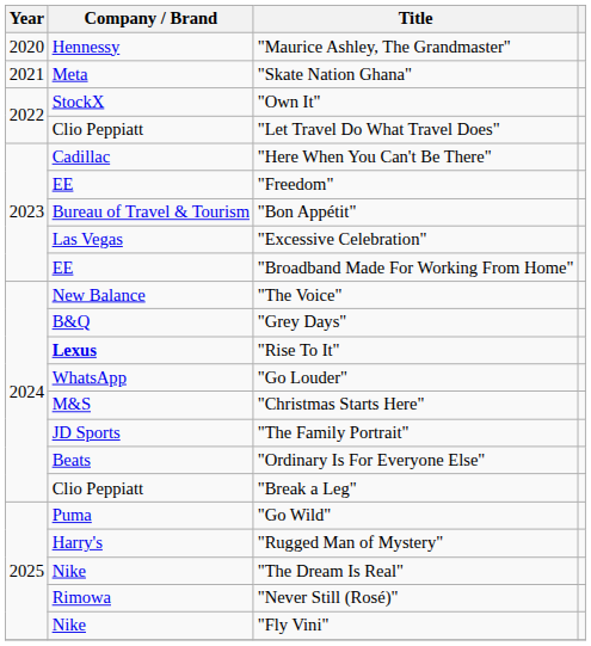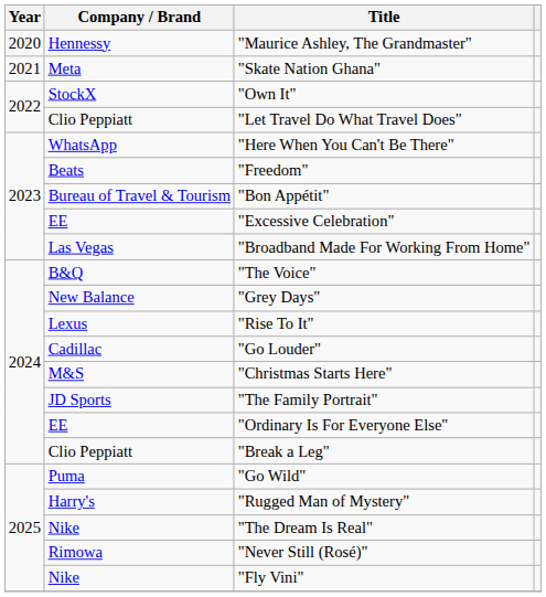 <table class="wikitable style="text-align:center;">
 <tr>
 <th scope="col">Year</th>
 <th scope="col">Company / Brand</th>
 <th scope="col">Title</th>
 <th scope="col" class="unsortable"></th>
 </tr>
 <tr>
 <td rowspan="1">2020</td>
 <td><a href='#'>Hennessy</a></td>
 <td>"Maurice Ashley, The Grandmaster"</td>
 <td style="text-align: center;"></td>
 </tr>
 <tr>
 <td rowspan="1">2021</td>
 <td><a href='#'>Meta</a></td>
 <td>"Skate Nation Ghana"</td>
 <td style="text-align: center;"></td>
 </tr>
 <tr>
 <td rowspan="2">2022</td>
 <td><a href='#'>StockX</a></td>
 <td>"Own It"</td>
 <td style="text-align: center;"></td>
 </tr>
 <tr>
 <td>Clio Peppiatt</td>
 <td>"Let Travel Do What Travel Does"</td>
 <td style="text-align: center;"></td>
 </tr>
 <tr>
 <td rowspan="5">2023</td>
-<td><a href='#'>Cadillac</a></td>
+<td><a href='#'>WhatsApp</a></td>
 <td>"Here When You Can't Be There"</td>
 <td style="text-align: center;"></td>
 </tr>
 <tr>
-<td><a href='#'>EE</a></td>
+<td><a href='#'> Beats</a></td>
 <td>"Freedom"</td>
 <td style="text-align: center;"></td>
 </tr>
 <tr>
 <td><a href='#'>Bureau of Travel & Tourism</a></td>
 <td>"Bon Appétit"</td>
 <td style="text-align: center;"></td>
 </tr>
 <tr>
-<td><a href='#'> Las Vegas</a></td>
+<td><a href='#'>EE</a></td>
 <td>"Excessive Celebration"</td>
 <td style="text-align: center;"></td>
 </tr>
 <tr>
-<td><a href='#'>EE</a></td>
+<td><a href='#'> Las Vegas</a></td>
 <td>"Broadband Made For Working From Home"</td>
 <td style="text-align: center;"></td>
 </tr>
 <tr>
 <td rowspan="8">2024</td>
-<td><a href='#'>New Balance</a></td>
+<td><a href='#'>B&Q</a></td>
 <td>"The Voice"</td>
 <td style="text-align: center;"></td>
 </tr>
 <tr>
-<td><a href='#'>B&Q</a></td>
+<td><a href='#'>New Balance</a></td>
 <td>"Grey Days"</td>
 <td style="text-align: center;"></td>
 </tr>
 <tr>
-<td><strong><a href='#'>Lexus</a></strong></td>
+<td><a href='#'>Lexus</a></td>
 <td>"Rise To It"</td>
 <td style="text-align: center;"></td>
 </tr>
 <tr>
-<td><a href='#'>WhatsApp</a></td>
+<td><a href='#'>Cadillac</a></td>
 <td>"Go Louder"</td>
 <td style="text-align: center;"></td>
 </tr>
 <tr>
 <td><a href='#'>M&S</a></td>
 <td>"Christmas Starts Here"</td>
 <td style="text-align: center;"></td>
 </tr>
 <tr>
 <td><a href='#'>JD Sports</a></td>
 <td>"The Family Portrait"</td>
 <td style="text-align: center;"></td>
 </tr>
 <tr>
-<td><a href='#'> Beats</a></td>
+<td><a href='#'>EE</a></td>
 <td>"Ordinary Is For Everyone Else"</td>
 <td style="text-align: center;"></td>
 </tr>
 <tr>
 <td>Clio Peppiatt</td>
 <td>"Break a Leg"</td>
 <td style="text-align: center;"></td>
 </tr>
 <tr>
 <td rowspan="5">2025</td>
 <td><a href='#'> Puma</a></td>
 <td>"Go Wild"</td>
 <td style="text-align: center;"></td>
 </tr>
 <tr>
 <td><a href='#'>Harry's</a></td>
 <td>"Rugged Man of Mystery"</td>
 <td style="text-align: center;"></td>
 </tr>
 <tr>
 <td><a href='#'>Nike</a></td>
 <td>"The Dream Is Real"</td>
 <td style="text-align: center;"></td>
 </tr>
 <tr>
 <td><a href='#'>Rimowa</a></td>
 <td>"Never Still (Rosé)"</td>
 <td style="text-align: center;"></td>
 </tr>
 <tr>
 <td><a href='#'>Nike</a></td>
 <td>"Fly Vini"</td>
 <td style="text-align: center;"></td>
 </tr>
 <tr>
 </tr>
 </table>
